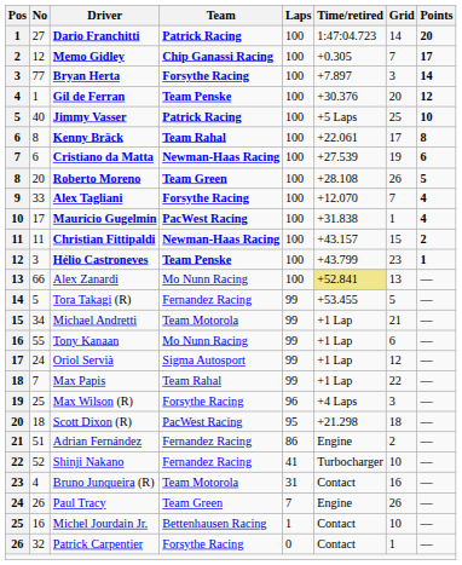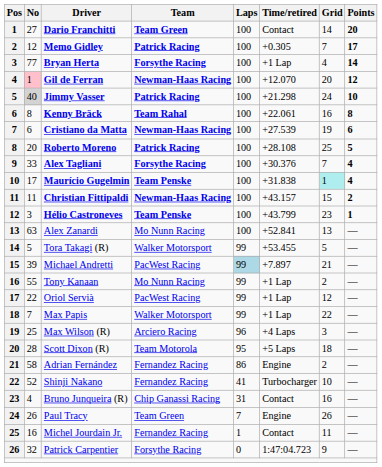 <table class="wikitable" style="font-size:95%;">
 <tr>
 <th>Pos</th>
 <th>No</th>
 <th>Driver</th>
 <th>Team</th>
 <th>Laps</th>
 <th>Time/retired</th>
 <th>Grid</th>
 <th>Points</th>
 </tr>
 <tr>
 <th>1</th>
 <td>27</td>
 <td><strong> <a href='#'>Dario Franchitti</a></strong></td>
-<td><strong><a href='#'>Patrick Racing</a></strong></td>
+<td><strong><a href='#'>Team Green</a></strong></td>
 <td>100</td>
-<td>1:47:04.723</td>
+<td>Contact</td>
 <td>14</td>
 <td><strong>20</strong></td>
 </tr>
 <tr>
 <th>2</th>
 <td>12</td>
 <td><strong> <a href='#'>Memo Gidley</a></strong></td>
-<td><strong><a href='#'>Chip Ganassi Racing</a></strong></td>
+<td><strong><a href='#'>Patrick Racing</a></strong></td>
 <td>100</td>
 <td>+0.305</td>
 <td>7</td>
 <td><strong>17</strong></td>
 </tr>
 <tr>
 <th>3</th>
 <td>77</td>
 <td><strong> <a href='#'>Bryan Herta</a></strong></td>
 <td><strong><a href='#'>Forsythe Racing</a></strong></td>
 <td>100</td>
-<td>+7.897</td>
-<td>3</td>
+<td>+1 Lap</td>
+<td>4</td>
 <td><strong>14</strong></td>
 </tr>
 <tr>
 <th>4</th>
-<td>1</td>
+<td style="background: pink;">1</td>
 <td><strong> <a href='#'>Gil de Ferran</a></strong></td>
-<td><strong><a href='#'>Team Penske</a></strong></td>
+<td><strong><a href='#'>Newman-Haas Racing</a></strong></td>
 <td>100</td>
-<td>+30.376</td>
+<td>+12.070</td>
 <td>20</td>
 <td><strong>12</strong></td>
 </tr>
 <tr>
 <th>5</th>
-<td>40</td>
+<td style="background: lightgrey;">40</td>
 <td><strong> <a href='#'>Jimmy Vasser</a></strong></td>
 <td><strong><a href='#'>Patrick Racing</a></strong></td>
 <td>100</td>
-<td>+5 Laps</td>
-<td>25</td>
+<td>+21.298</td>
+<td>24</td>
 <td><strong>10</strong></td>
 </tr>
 <tr>
 <th>6</th>
 <td>8</td>
 <td><strong> <a href='#'>Kenny Bräck</a></strong></td>
 <td><strong><a href='#'>Team Rahal</a></strong></td>
 <td>100</td>
 <td>+22.061</td>
-<td>17</td>
+<td>16</td>
 <td><strong>8</strong></td>
 </tr>
 <tr>
 <th>7</th>
 <td>6</td>
 <td><strong> <a href='#'>Cristiano da Matta</a></strong></td>
 <td><strong><a href='#'>Newman-Haas Racing</a></strong></td>
 <td>100</td>
 <td>+27.539</td>
 <td>19</td>
 <td><strong>6</strong></td>
 </tr>
 <tr>
 <th>8</th>
 <td>20</td>
 <td><strong> <a href='#'>Roberto Moreno</a></strong></td>
-<td><strong><a href='#'>Team Green</a></strong></td>
+<td><strong><a href='#'>Patrick Racing</a></strong></td>
 <td>100</td>
 <td>+28.108</td>
-<td>26</td>
+<td>25</td>
 <td><strong>5</strong></td>
 </tr>
 <tr>
 <th>9</th>
 <td>33</td>
 <td><strong> <a href='#'>Alex Tagliani</a></strong></td>
 <td><strong><a href='#'>Forsythe Racing</a></strong></td>
 <td>100</td>
-<td>+12.070</td>
+<td>+30.376</td>
 <td>7</td>
 <td><strong>4</strong></td>
 </tr>
 <tr>
 <th>10</th>
 <td>17</td>
 <td><strong> <a href='#'>Maurício Gugelmin</a></strong></td>
-<td><strong><a href='#'>PacWest Racing</a></strong></td>
+<td><strong><a href='#'>Team Penske</a></strong></td>
 <td>100</td>
 <td>+31.838</td>
-<td>1</td>
+<td style="background: paleturquoise;">1</td>
 <td><strong>4</strong></td>
 </tr>
 <tr>
 <th>11</th>
 <td>11</td>
 <td><strong> <a href='#'>Christian Fittipaldi</a></strong></td>
 <td><strong><a href='#'>Newman-Haas Racing</a></strong></td>
 <td>100</td>
 <td>+43.157</td>
 <td>15</td>
 <td><strong>2</strong></td>
 </tr>
 <tr>
 <th>12</th>
 <td>3</td>
 <td><strong> <a href='#'>Hélio Castroneves</a></strong></td>
 <td><strong><a href='#'>Team Penske</a></strong></td>
 <td>100</td>
 <td>+43.799</td>
 <td>23</td>
 <td><strong>1</strong></td>
 </tr>
 <tr>
 <th>13</th>
-<td>66</td>
+<td>63</td>
 <td> <a href='#'>Alex Zanardi</a></td>
 <td><a href='#'>Mo Nunn Racing</a></td>
 <td>100</td>
-<td style="background: khaki;">+52.841</td>
+<td>+52.841</td>
 <td>13</td>
 <td>—</td>
 </tr>
 <tr>
 <th>14</th>
 <td>5</td>
 <td> <a href='#'>Tora Takagi</a> (R)</td>
-<td><a href='#'>Fernandez Racing</a></td>
+<td><a href='#'>Walker Motorsport</a></td>
 <td>99</td>
 <td>+53.455</td>
 <td>5</td>
 <td>—</td>
 </tr>
 <tr>
 <th>15</th>
-<td>34</td>
+<td>39</td>
 <td> <a href='#'>Michael Andretti</a></td>
-<td><a href='#'>Team Motorola</a></td>
-<td>99</td>
-<td>+1 Lap</td>
+<td><a href='#'>PacWest Racing</a></td>
+<td style="background: lightblue;">99</td>
+<td>+7.897</td>
 <td>21</td>
 <td>—</td>
 </tr>
 <tr>
 <th>16</th>
 <td>55</td>
 <td> <a href='#'>Tony Kanaan</a></td>
 <td><a href='#'>Mo Nunn Racing</a></td>
 <td>99</td>
 <td>+1 Lap</td>
-<td>6</td>
+<td>2</td>
 <td>—</td>
 </tr>
 <tr>
 <th>17</th>
-<td>24</td>
+<td>22</td>
 <td> <a href='#'>Oriol Servià</a></td>
-<td><a href='#'>Sigma Autosport</a></td>
+<td><a href='#'>PacWest Racing</a></td>
 <td>99</td>
 <td>+1 Lap</td>
 <td>12</td>
 <td>—</td>
 </tr>
 <tr>
 <th>18</th>
 <td>7</td>
 <td> <a href='#'>Max Papis</a></td>
-<td><a href='#'>Team Rahal</a></td>
+<td><a href='#'>Walker Motorsport</a></td>
 <td>99</td>
 <td>+1 Lap</td>
 <td>22</td>
 <td>—</td>
 </tr>
 <tr>
 <th>19</th>
 <td>25</td>
 <td> <a href='#'>Max Wilson</a> (R)</td>
-<td><a href='#'>Forsythe Racing</a></td>
+<td><a href='#'>Arciero Racing</a></td>
 <td>96</td>
 <td>+4 Laps</td>
 <td>3</td>
 <td>—</td>
 </tr>
 <tr>
 <th>20</th>
-<td>18</td>
+<td>28</td>
 <td> <a href='#'>Scott Dixon</a> (R)</td>
-<td><a href='#'>PacWest Racing</a></td>
+<td><a href='#'>Team Motorola</a></td>
 <td>95</td>
-<td>+21.298</td>
+<td>+5 Laps</td>
 <td>18</td>
 <td>—</td>
 </tr>
 <tr>
 <th>21</th>
-<td>51</td>
+<td>58</td>
 <td> <a href='#'>Adrian Fernández</a></td>
 <td><a href='#'>Fernandez Racing</a></td>
 <td>86</td>
 <td>Engine</td>
 <td>2</td>
 <td>—</td>
 </tr>
 <tr>
 <th>22</th>
 <td>52</td>
 <td> <a href='#'>Shinji Nakano</a></td>
 <td><a href='#'>Fernandez Racing</a></td>
 <td>41</td>
 <td>Turbocharger</td>
 <td>10</td>
 <td>—</td>
 </tr>
 <tr>
 <th>23</th>
 <td>4</td>
 <td> <a href='#'>Bruno Junqueira</a> (R)</td>
-<td><a href='#'>Team Motorola</a></td>
+<td><a href='#'>Chip Ganassi Racing</a></td>
 <td>31</td>
 <td>Contact</td>
 <td>16</td>
 <td>—</td>
 </tr>
 <tr>
 <th>24</th>
 <td>26</td>
 <td> <a href='#'>Paul Tracy</a></td>
 <td><a href='#'>Team Green</a></td>
 <td>7</td>
 <td>Engine</td>
 <td>26</td>
 <td>—</td>
 </tr>
 <tr>
 <th>25</th>
 <td>16</td>
 <td> <a href='#'>Michel Jourdain Jr.</a></td>
-<td><a href='#'>Bettenhausen Racing</a></td>
+<td><a href='#'>Fernandez Racing</a></td>
 <td>1</td>
 <td>Contact</td>
-<td>10</td>
+<td>11</td>
 <td>—</td>
 </tr>
 <tr>
 <th>26</th>
 <td>32</td>
 <td> <a href='#'>Patrick Carpentier</a></td>
 <td><a href='#'>Forsythe Racing</a></td>
 <td>0</td>
-<td>Contact</td>
-<td>1</td>
+<td>1:47:04.723</td>
+<td>9</td>
 <td>—</td>
 </tr>
 <tr>
 <td colspan="8"></td>
 </tr>
 </table>
